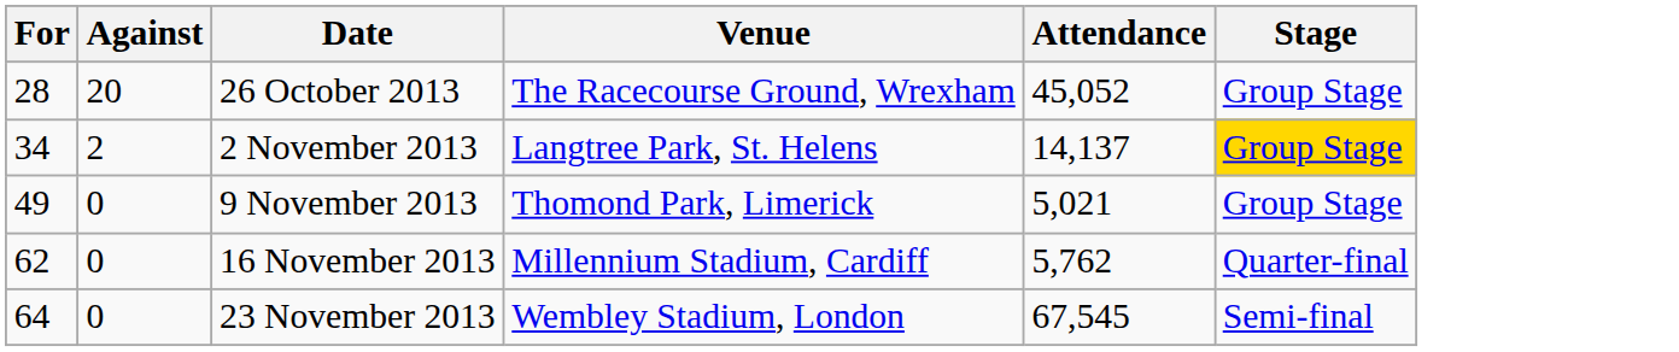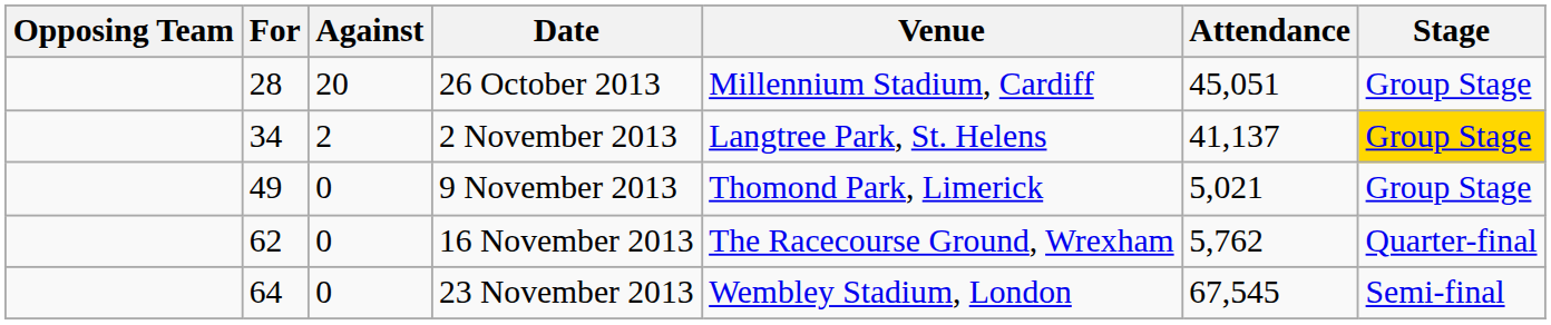 <table class="wikitable">
 <tr>
+<th>Opposing Team</th>
 <th>For</th>
 <th>Against</th>
 <th>Date</th>
 <th>Venue</th>
 <th>Attendance</th>
 <th>Stage</th>
 </tr>
 <tr>
+<td></td>
 <td>28</td>
 <td>20</td>
 <td>26 October 2013</td>
-<td><a href='#'>The Racecourse Ground</a>, <a href='#'>Wrexham</a></td>
-<td>45,052</td>
+<td><a href='#'>Millennium Stadium</a>, <a href='#'>Cardiff</a></td>
+<td>45,051</td>
 <td><a href='#'>Group Stage</a></td>
 </tr>
 <tr>
+<td></td>
 <td>34</td>
 <td>2</td>
 <td>2 November 2013</td>
 <td><a href='#'>Langtree Park</a>, <a href='#'>St. Helens</a></td>
-<td>14,137</td>
+<td>41,137</td>
 <td style="background: gold;"><a href='#'>Group Stage</a></td>
 </tr>
 <tr>
+<td></td>
 <td>49</td>
 <td>0</td>
 <td>9 November 2013</td>
 <td><a href='#'>Thomond Park</a>, <a href='#'>Limerick</a></td>
 <td>5,021</td>
 <td><a href='#'>Group Stage</a></td>
 </tr>
 <tr>
+<td></td>
 <td>62</td>
 <td>0</td>
 <td>16 November 2013</td>
-<td><a href='#'>Millennium Stadium</a>, <a href='#'>Cardiff</a></td>
+<td><a href='#'>The Racecourse Ground</a>, <a href='#'>Wrexham</a></td>
 <td>5,762</td>
 <td><a href='#'>Quarter-final</a></td>
 </tr>
 <tr>
+<td></td>
 <td>64</td>
 <td>0</td>
 <td>23 November 2013</td>
 <td><a href='#'>Wembley Stadium</a>, <a href='#'>London</a></td>
 <td>67,545</td>
 <td><a href='#'>Semi-final</a></td>
 </tr>
 </table>
